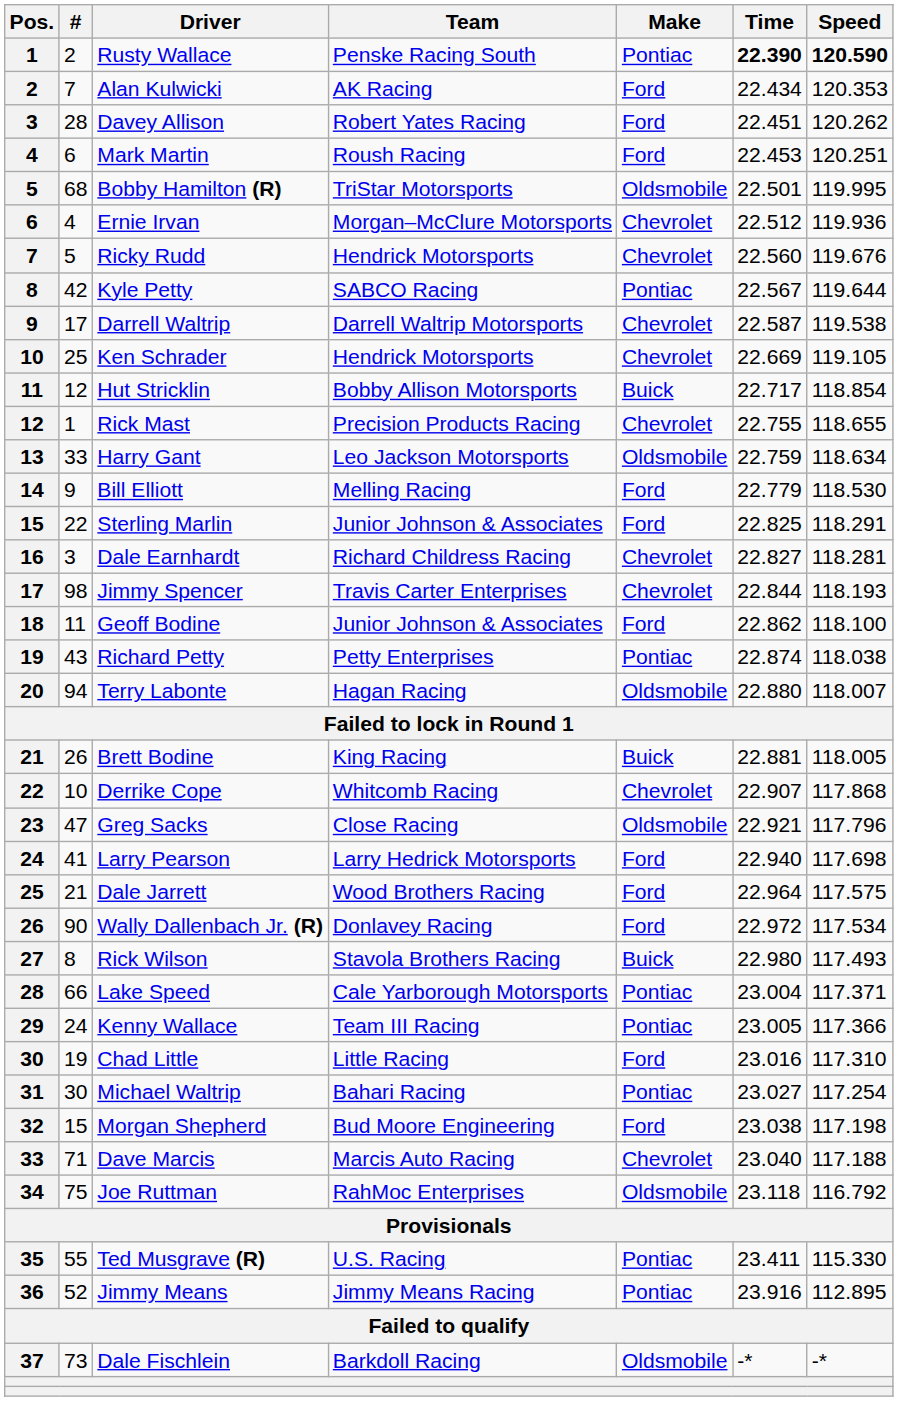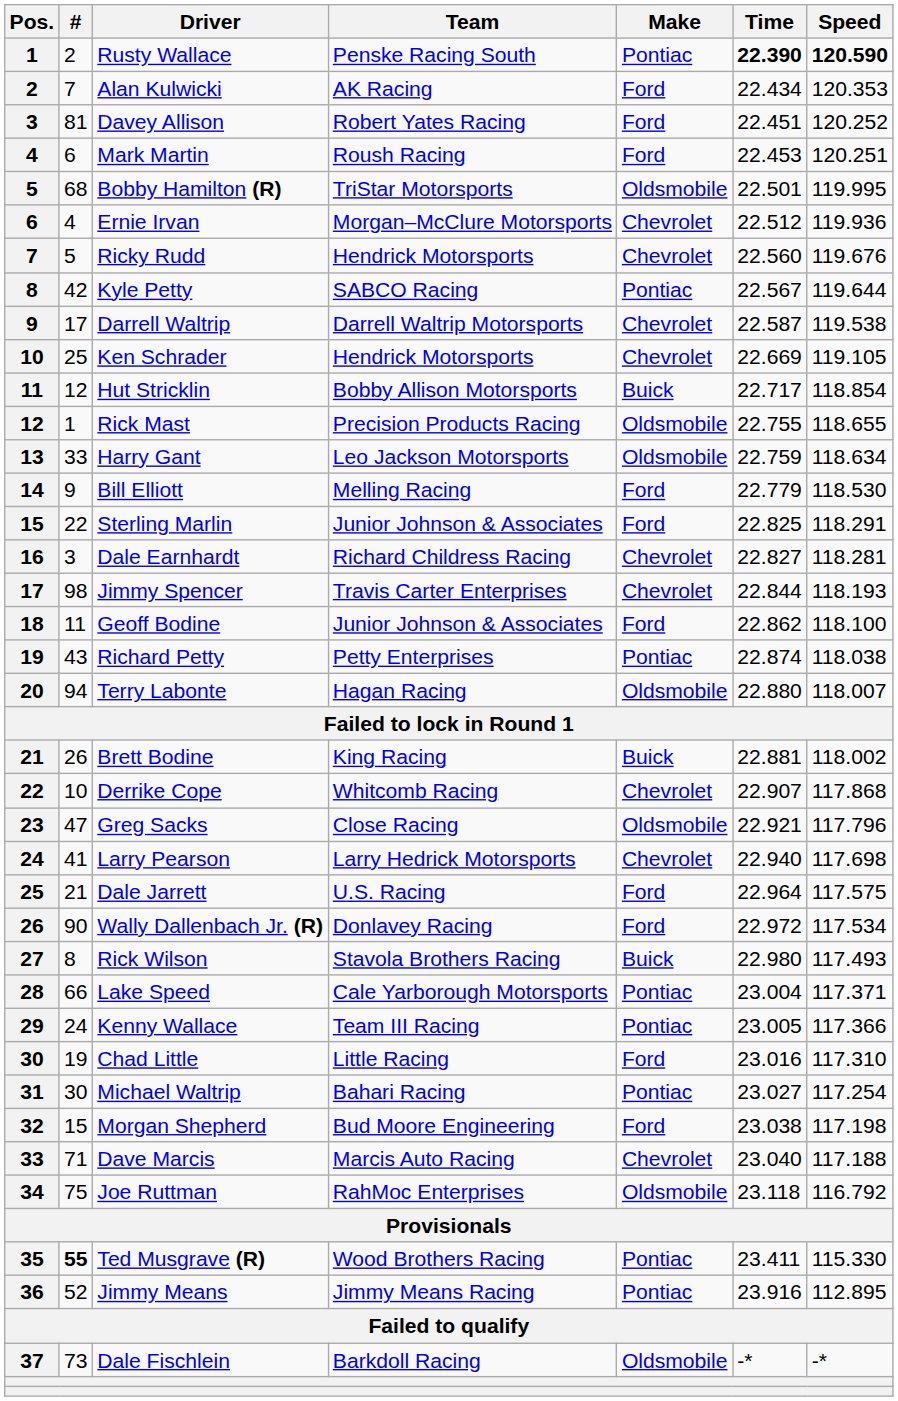 <table class="wikitable" style="font-size:95%">
 <tr>
 <th>Pos.</th>
 <th>#</th>
 <th>Driver</th>
 <th>Team</th>
 <th>Make</th>
 <th>Time</th>
 <th>Speed</th>
 </tr>
 <tr>
 <th>1</th>
 <td>2</td>
 <td><a href='#'>Rusty Wallace</a></td>
 <td><a href='#'>Penske Racing South</a></td>
 <td><a href='#'>Pontiac</a></td>
 <td><strong>22.390</strong></td>
 <td><strong>120.590</strong></td>
 </tr>
 <tr>
 <th>2</th>
 <td>7</td>
 <td><a href='#'>Alan Kulwicki</a></td>
 <td><a href='#'>AK Racing</a></td>
 <td><a href='#'>Ford</a></td>
 <td>22.434</td>
 <td>120.353</td>
 </tr>
 <tr>
 <th>3</th>
-<td>28</td>
+<td>81</td>
 <td><a href='#'>Davey Allison</a></td>
 <td><a href='#'>Robert Yates Racing</a></td>
 <td><a href='#'>Ford</a></td>
 <td>22.451</td>
-<td>120.262</td>
+<td>120.252</td>
 </tr>
 <tr>
 <th>4</th>
 <td>6</td>
 <td><a href='#'>Mark Martin</a></td>
 <td><a href='#'>Roush Racing</a></td>
 <td><a href='#'>Ford</a></td>
 <td>22.453</td>
 <td>120.251</td>
 </tr>
 <tr>
 <th>5</th>
 <td>68</td>
 <td><a href='#'>Bobby Hamilton</a> <strong>(R)</strong></td>
 <td><a href='#'>TriStar Motorsports</a></td>
 <td><a href='#'>Oldsmobile</a></td>
 <td>22.501</td>
 <td>119.995</td>
 </tr>
 <tr>
 <th>6</th>
 <td>4</td>
 <td><a href='#'>Ernie Irvan</a></td>
 <td><a href='#'>Morgan–McClure Motorsports</a></td>
 <td><a href='#'>Chevrolet</a></td>
 <td>22.512</td>
 <td>119.936</td>
 </tr>
 <tr>
 <th>7</th>
 <td>5</td>
 <td><a href='#'>Ricky Rudd</a></td>
 <td><a href='#'>Hendrick Motorsports</a></td>
 <td><a href='#'>Chevrolet</a></td>
 <td>22.560</td>
 <td>119.676</td>
 </tr>
 <tr>
 <th>8</th>
 <td>42</td>
 <td><a href='#'>Kyle Petty</a></td>
 <td><a href='#'>SABCO Racing</a></td>
 <td><a href='#'>Pontiac</a></td>
 <td>22.567</td>
 <td>119.644</td>
 </tr>
 <tr>
 <th>9</th>
 <td>17</td>
 <td><a href='#'>Darrell Waltrip</a></td>
 <td><a href='#'>Darrell Waltrip Motorsports</a></td>
 <td><a href='#'>Chevrolet</a></td>
 <td>22.587</td>
 <td>119.538</td>
 </tr>
 <tr>
 <th>10</th>
 <td>25</td>
 <td><a href='#'>Ken Schrader</a></td>
 <td><a href='#'>Hendrick Motorsports</a></td>
 <td><a href='#'>Chevrolet</a></td>
 <td>22.669</td>
 <td>119.105</td>
 </tr>
 <tr>
 <th>11</th>
 <td>12</td>
 <td><a href='#'>Hut Stricklin</a></td>
 <td><a href='#'>Bobby Allison Motorsports</a></td>
 <td><a href='#'>Buick</a></td>
 <td>22.717</td>
 <td>118.854</td>
 </tr>
 <tr>
 <th>12</th>
 <td>1</td>
 <td><a href='#'>Rick Mast</a></td>
 <td><a href='#'>Precision Products Racing</a></td>
-<td><a href='#'>Chevrolet</a></td>
+<td><a href='#'>Oldsmobile</a></td>
 <td>22.755</td>
 <td>118.655</td>
 </tr>
 <tr>
 <th>13</th>
 <td>33</td>
 <td><a href='#'>Harry Gant</a></td>
 <td><a href='#'>Leo Jackson Motorsports</a></td>
 <td><a href='#'>Oldsmobile</a></td>
 <td>22.759</td>
 <td>118.634</td>
 </tr>
 <tr>
 <th>14</th>
 <td>9</td>
 <td><a href='#'>Bill Elliott</a></td>
 <td><a href='#'>Melling Racing</a></td>
 <td><a href='#'>Ford</a></td>
 <td>22.779</td>
 <td>118.530</td>
 </tr>
 <tr>
 <th>15</th>
 <td>22</td>
 <td><a href='#'>Sterling Marlin</a></td>
 <td><a href='#'>Junior Johnson & Associates</a></td>
 <td><a href='#'>Ford</a></td>
 <td>22.825</td>
 <td>118.291</td>
 </tr>
 <tr>
 <th>16</th>
 <td>3</td>
 <td><a href='#'>Dale Earnhardt</a></td>
 <td><a href='#'>Richard Childress Racing</a></td>
 <td><a href='#'>Chevrolet</a></td>
 <td>22.827</td>
 <td>118.281</td>
 </tr>
 <tr>
 <th>17</th>
 <td>98</td>
 <td><a href='#'>Jimmy Spencer</a></td>
 <td><a href='#'>Travis Carter Enterprises</a></td>
 <td><a href='#'>Chevrolet</a></td>
 <td>22.844</td>
 <td>118.193</td>
 </tr>
 <tr>
 <th>18</th>
 <td>11</td>
 <td><a href='#'>Geoff Bodine</a></td>
 <td><a href='#'>Junior Johnson & Associates</a></td>
 <td><a href='#'>Ford</a></td>
 <td>22.862</td>
 <td>118.100</td>
 </tr>
 <tr>
 <th>19</th>
 <td>43</td>
 <td><a href='#'>Richard Petty</a></td>
 <td><a href='#'>Petty Enterprises</a></td>
 <td><a href='#'>Pontiac</a></td>
 <td>22.874</td>
 <td>118.038</td>
 </tr>
 <tr>
 <th>20</th>
 <td>94</td>
 <td><a href='#'>Terry Labonte</a></td>
 <td><a href='#'>Hagan Racing</a></td>
 <td><a href='#'>Oldsmobile</a></td>
 <td>22.880</td>
 <td>118.007</td>
 </tr>
 <tr>
 <th colspan="7">Failed to lock in Round 1</th>
 </tr>
 <tr>
 <th>21</th>
 <td>26</td>
 <td><a href='#'>Brett Bodine</a></td>
 <td><a href='#'>King Racing</a></td>
 <td><a href='#'>Buick</a></td>
 <td>22.881</td>
-<td>118.005</td>
+<td>118.002</td>
 </tr>
 <tr>
 <th>22</th>
 <td>10</td>
 <td><a href='#'>Derrike Cope</a></td>
 <td><a href='#'>Whitcomb Racing</a></td>
 <td><a href='#'>Chevrolet</a></td>
 <td>22.907</td>
 <td>117.868</td>
 </tr>
 <tr>
 <th>23</th>
 <td>47</td>
 <td><a href='#'>Greg Sacks</a></td>
 <td><a href='#'>Close Racing</a></td>
 <td><a href='#'>Oldsmobile</a></td>
 <td>22.921</td>
 <td>117.796</td>
 </tr>
 <tr>
 <th>24</th>
 <td>41</td>
 <td><a href='#'>Larry Pearson</a></td>
 <td><a href='#'>Larry Hedrick Motorsports</a></td>
-<td><a href='#'>Ford</a></td>
+<td><a href='#'>Chevrolet</a></td>
 <td>22.940</td>
 <td>117.698</td>
 </tr>
 <tr>
 <th>25</th>
 <td>21</td>
 <td><a href='#'>Dale Jarrett</a></td>
-<td><a href='#'>Wood Brothers Racing</a></td>
+<td><a href='#'>U.S. Racing</a></td>
 <td><a href='#'>Ford</a></td>
 <td>22.964</td>
 <td>117.575</td>
 </tr>
 <tr>
 <th>26</th>
 <td>90</td>
 <td><a href='#'>Wally Dallenbach Jr.</a> <strong>(R)</strong></td>
 <td><a href='#'>Donlavey Racing</a></td>
 <td><a href='#'>Ford</a></td>
 <td>22.972</td>
 <td>117.534</td>
 </tr>
 <tr>
 <th>27</th>
 <td>8</td>
 <td><a href='#'>Rick Wilson</a></td>
 <td><a href='#'>Stavola Brothers Racing</a></td>
 <td><a href='#'>Buick</a></td>
 <td>22.980</td>
 <td>117.493</td>
 </tr>
 <tr>
 <th>28</th>
 <td>66</td>
 <td><a href='#'>Lake Speed</a></td>
 <td><a href='#'>Cale Yarborough Motorsports</a></td>
 <td><a href='#'>Pontiac</a></td>
 <td>23.004</td>
 <td>117.371</td>
 </tr>
 <tr>
 <th>29</th>
 <td>24</td>
 <td><a href='#'>Kenny Wallace</a></td>
 <td><a href='#'>Team III Racing</a></td>
 <td><a href='#'>Pontiac</a></td>
 <td>23.005</td>
 <td>117.366</td>
 </tr>
 <tr>
 <th>30</th>
 <td>19</td>
 <td><a href='#'>Chad Little</a></td>
 <td><a href='#'>Little Racing</a></td>
 <td><a href='#'>Ford</a></td>
 <td>23.016</td>
 <td>117.310</td>
 </tr>
 <tr>
 <th>31</th>
 <td>30</td>
 <td><a href='#'>Michael Waltrip</a></td>
 <td><a href='#'>Bahari Racing</a></td>
 <td><a href='#'>Pontiac</a></td>
 <td>23.027</td>
 <td>117.254</td>
 </tr>
 <tr>
 <th>32</th>
 <td>15</td>
 <td><a href='#'>Morgan Shepherd</a></td>
 <td><a href='#'>Bud Moore Engineering</a></td>
 <td><a href='#'>Ford</a></td>
 <td>23.038</td>
 <td>117.198</td>
 </tr>
 <tr>
 <th>33</th>
 <td>71</td>
 <td><a href='#'>Dave Marcis</a></td>
 <td><a href='#'>Marcis Auto Racing</a></td>
 <td><a href='#'>Chevrolet</a></td>
 <td>23.040</td>
 <td>117.188</td>
 </tr>
 <tr>
 <th>34</th>
 <td>75</td>
 <td><a href='#'>Joe Ruttman</a></td>
 <td><a href='#'>RahMoc Enterprises</a></td>
 <td><a href='#'>Oldsmobile</a></td>
 <td>23.118</td>
 <td>116.792</td>
 </tr>
 <tr>
 <th colspan="7">Provisionals</th>
 </tr>
 <tr>
 <th>35</th>
-<td>55</td>
+<td><strong>55</strong></td>
 <td><a href='#'>Ted Musgrave</a> <strong>(R)</strong></td>
-<td><a href='#'>U.S. Racing</a></td>
+<td><a href='#'>Wood Brothers Racing</a></td>
 <td><a href='#'>Pontiac</a></td>
 <td>23.411</td>
 <td>115.330</td>
 </tr>
 <tr>
 <th>36</th>
 <td>52</td>
 <td><a href='#'>Jimmy Means</a></td>
 <td><a href='#'>Jimmy Means Racing</a></td>
 <td><a href='#'>Pontiac</a></td>
 <td>23.916</td>
 <td>112.895</td>
 </tr>
 <tr>
 <th colspan="7">Failed to qualify</th>
 </tr>
 <tr>
 <th>37</th>
 <td>73</td>
 <td><a href='#'>Dale Fischlein</a></td>
 <td><a href='#'>Barkdoll Racing</a></td>
 <td><a href='#'>Oldsmobile</a></td>
 <td>-*</td>
 <td>-*</td>
 </tr>
 <tr>
 <th colspan="7"></th>
 </tr>
 <tr>
 <th colspan="7"></th>
 </tr>
 </table>
